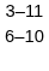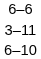 <table style="text-align:center">
 <tr>
 <th width=200></th>
 <th width=100></th>
 <th width=200></th>
+</tr>
+<tr>
+<td align=right><strong></strong></td>
+<td>6–6</td>
+<td align=left><strong></strong></td>
 </tr>
 <tr>
 <td align=right></td>
 <td>3–11</td>
 <td align=left><strong></strong></td>
 </tr>
 <tr>
 <td align=right></td>
 <td>6–10</td>
 <td align=left><strong></strong></td>
 </tr>
 </table>
